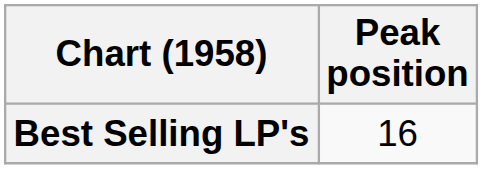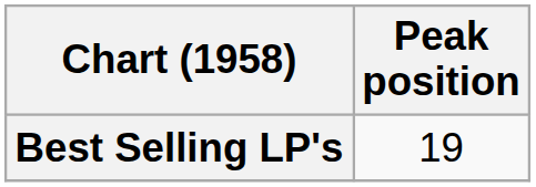 <table class="wikitable plainrowheaders" style="text-align:center">
 <tr>
 <th scope="col">Chart (1958)</th>
 <th scope="col">Peak<br>position</th>
 </tr>
 <tr>
 <th scope = "row">Best Selling LP's</th>
-<td>16</td>
+<td>19</td>
 </tr>
 <tr>
 </tr>
 </table>
